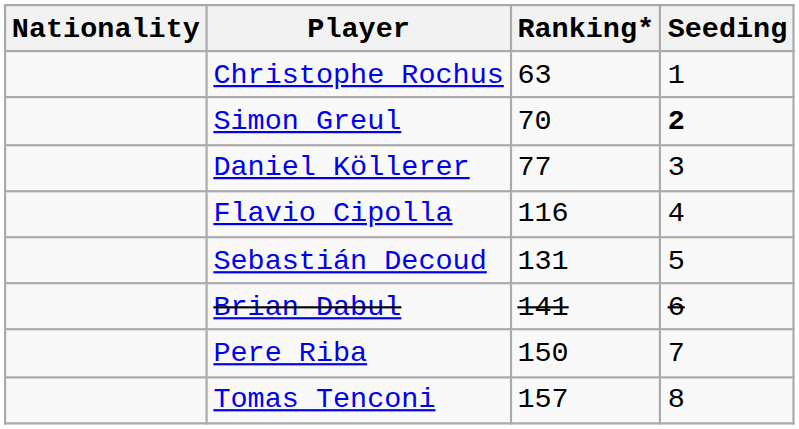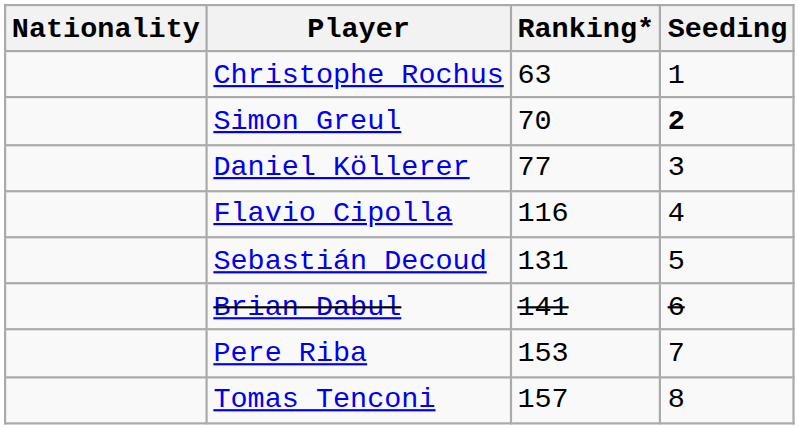 <table class="wikitable" border="1">
 <tr>
 <th>Nationality</th>
 <th>Player</th>
 <th>Ranking*</th>
 <th>Seeding</th>
 </tr>
 <tr>
 <td></td>
 <td><a href='#'>Christophe Rochus</a></td>
 <td>63</td>
 <td>1</td>
 </tr>
 <tr>
 <td></td>
 <td><a href='#'>Simon Greul</a></td>
 <td>70</td>
 <td><strong>2</strong></td>
 </tr>
 <tr>
 <td></td>
 <td><a href='#'>Daniel Köllerer</a></td>
 <td>77</td>
 <td>3</td>
 </tr>
 <tr>
 <td></td>
 <td><a href='#'>Flavio Cipolla</a></td>
 <td>116</td>
 <td>4</td>
 </tr>
 <tr>
 <td></td>
 <td><a href='#'>Sebastián Decoud</a></td>
 <td>131</td>
 <td>5</td>
 </tr>
 <tr>
 <td></td>
 <td><s><a href='#'>Brian Dabul</a></s></td>
 <td><s>141</s></td>
 <td><s>6</s></td>
 </tr>
 <tr>
 <td></td>
 <td><a href='#'>Pere Riba</a></td>
-<td>150</td>
+<td>153</td>
 <td>7</td>
 </tr>
 <tr>
 <td></td>
 <td><a href='#'>Tomas Tenconi</a></td>
 <td>157</td>
 <td>8</td>
 </tr>
 </table>
